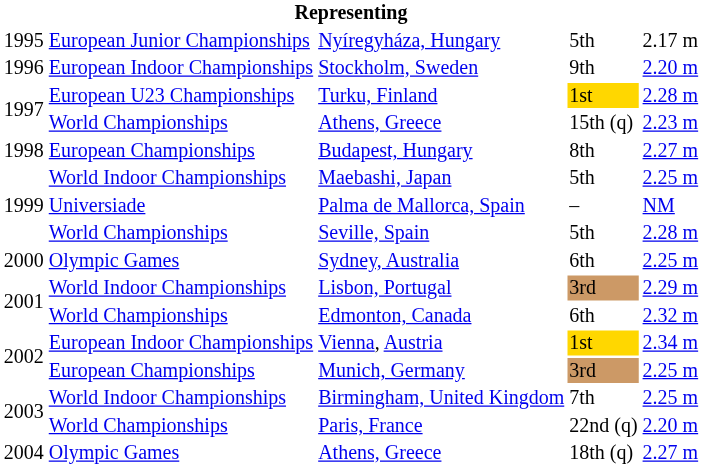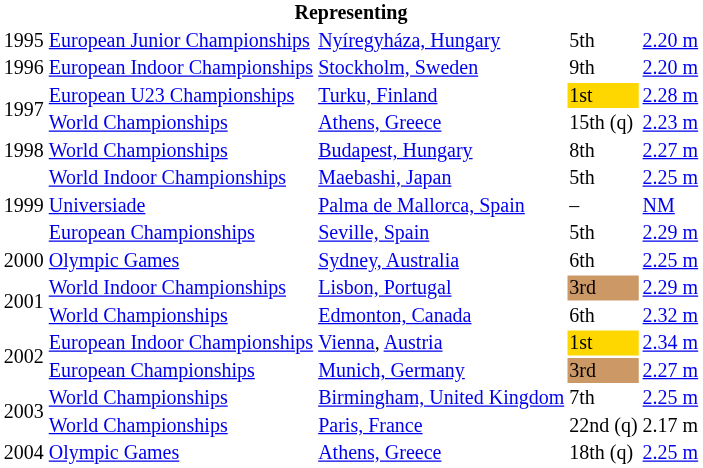 <table>
 <tr>
 <th colspan="5">Representing </th>
 </tr>
 <tr>
 <td>1995</td>
 <td><a href='#'>European Junior Championships</a></td>
 <td><a href='#'>Nyíregyháza, Hungary</a></td>
 <td>5th</td>
-<td>2.17 m</td>
+<td><a href='#'>2.20 m</a></td>
 </tr>
 <tr>
 <td>1996</td>
 <td><a href='#'>European Indoor Championships</a></td>
 <td><a href='#'>Stockholm, Sweden</a></td>
 <td>9th</td>
 <td><a href='#'>2.20 m</a></td>
 </tr>
 <tr>
 <td rowspan=2>1997</td>
 <td><a href='#'>European U23 Championships</a></td>
 <td><a href='#'>Turku, Finland</a></td>
 <td bgcolor="gold">1st</td>
 <td><a href='#'>2.28 m</a></td>
 </tr>
 <tr>
 <td><a href='#'>World Championships</a></td>
 <td><a href='#'>Athens, Greece</a></td>
 <td>15th (q)</td>
 <td><a href='#'>2.23 m</a></td>
 </tr>
 <tr>
 <td>1998</td>
-<td><a href='#'>European Championships</a></td>
+<td><a href='#'>World Championships</a></td>
 <td><a href='#'>Budapest, Hungary</a></td>
 <td>8th</td>
 <td><a href='#'>2.27 m</a></td>
 </tr>
 <tr>
 <td rowspan=3>1999</td>
 <td><a href='#'>World Indoor Championships</a></td>
 <td><a href='#'>Maebashi, Japan</a></td>
 <td>5th</td>
 <td><a href='#'>2.25 m</a></td>
 </tr>
 <tr>
 <td><a href='#'>Universiade</a></td>
 <td><a href='#'>Palma de Mallorca, Spain</a></td>
 <td>–</td>
 <td><a href='#'>NM</a></td>
 </tr>
 <tr>
-<td><a href='#'>World Championships</a></td>
+<td><a href='#'>European Championships</a></td>
 <td><a href='#'>Seville, Spain</a></td>
 <td>5th</td>
-<td><a href='#'>2.28 m</a></td>
+<td><a href='#'>2.29 m</a></td>
 </tr>
 <tr>
 <td>2000</td>
 <td><a href='#'>Olympic Games</a></td>
 <td><a href='#'>Sydney, Australia</a></td>
 <td>6th</td>
 <td><a href='#'>2.25 m</a></td>
 </tr>
 <tr>
 <td rowspan=2>2001</td>
 <td><a href='#'>World Indoor Championships</a></td>
 <td><a href='#'>Lisbon, Portugal</a></td>
 <td bgcolor="cc9966">3rd</td>
 <td><a href='#'>2.29 m</a></td>
 </tr>
 <tr>
 <td><a href='#'>World Championships</a></td>
 <td><a href='#'>Edmonton, Canada</a></td>
 <td>6th</td>
 <td><a href='#'>2.32 m</a></td>
 </tr>
 <tr>
 <td rowspan=2>2002</td>
 <td><a href='#'>European Indoor Championships</a></td>
 <td><a href='#'>Vienna</a>, <a href='#'>Austria</a></td>
 <td bgcolor="gold">1st</td>
 <td><a href='#'>2.34 m</a></td>
 </tr>
 <tr>
 <td><a href='#'>European Championships</a></td>
 <td><a href='#'>Munich, Germany</a></td>
 <td bgcolor="cc9966">3rd</td>
-<td><a href='#'>2.25 m</a></td>
+<td><a href='#'>2.27 m</a></td>
 </tr>
 <tr>
 <td rowspan=2>2003</td>
-<td><a href='#'>World Indoor Championships</a></td>
+<td><a href='#'>World Championships</a></td>
 <td><a href='#'>Birmingham, United Kingdom</a></td>
 <td>7th</td>
 <td><a href='#'>2.25 m</a></td>
 </tr>
 <tr>
 <td><a href='#'>World Championships</a></td>
 <td><a href='#'>Paris, France</a></td>
 <td>22nd (q)</td>
-<td><a href='#'>2.20 m</a></td>
+<td>2.17 m</td>
 </tr>
 <tr>
 <td>2004</td>
 <td><a href='#'>Olympic Games</a></td>
 <td><a href='#'>Athens, Greece</a></td>
 <td>18th (q)</td>
-<td><a href='#'>2.27 m</a></td>
+<td><a href='#'>2.25 m</a></td>
 </tr>
 </table>
